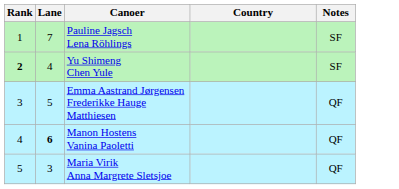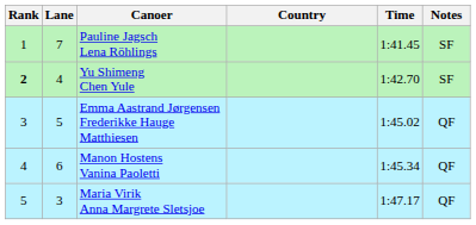 <table class="wikitable sortable" style="text-align:center;">
 <tr>
 <th width="30">Rank</th>
 <th width="30">Lane</th>
 <th width="175">Canoer</th>
 <th width="175">Country</th>
+<th width="30">Time</th>
 <th width="50">Notes</th>
 </tr>
 <tr bgcolor=bbf3bb>
 <td>1</td>
 <td>7</td>
 <td align="left"><a href='#'>Pauline Jagsch</a><br><a href='#'>Lena Röhlings</a></td>
 <td align="left"></td>
+<td>1:41.45</td>
 <td>SF</td>
 </tr>
 <tr bgcolor=bbf3bb>
 <td><strong>2</strong></td>
 <td>4</td>
 <td align="left"><a href='#'>Yu Shimeng</a><br><a href='#'>Chen Yule</a></td>
 <td align="left"></td>
+<td>1:42.70</td>
 <td>SF</td>
 </tr>
 <tr bgcolor=bbf3ff>
 <td>3</td>
 <td>5</td>
 <td align="left"><a href='#'>Emma Aastrand Jørgensen</a><br><a href='#'>Frederikke Hauge Matthiesen</a></td>
 <td align="left"></td>
+<td>1:45.02</td>
 <td>QF</td>
 </tr>
 <tr bgcolor=bbf3ff>
 <td>4</td>
-<td><strong>6</strong></td>
+<td>6</td>
 <td align="left"><a href='#'>Manon Hostens</a><br><a href='#'>Vanina Paoletti</a></td>
 <td align="left"></td>
+<td>1:45.34</td>
 <td>QF</td>
 </tr>
 <tr bgcolor=bbf3ff>
 <td>5</td>
 <td>3</td>
 <td align="left"><a href='#'>Maria Virik</a><br><a href='#'>Anna Margrete Sletsjoe</a></td>
 <td align="left"></td>
+<td>1:47.17</td>
 <td>QF</td>
 </tr>
 </table>
